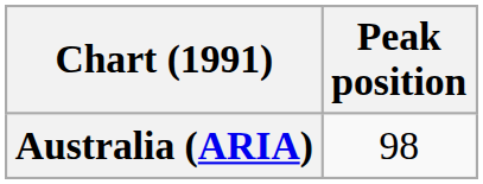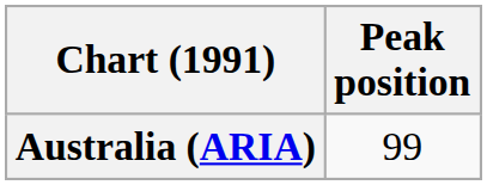 <table class="wikitable plainrowheaders" style="text-align:center">
 <tr>
 <th>Chart (1991)</th>
 <th>Peak<br>position</th>
 </tr>
 <tr>
 <th scope="row">Australia (<a href='#'>ARIA</a>)</th>
-<td>98</td>
+<td>99</td>
 </tr>
 </table>
